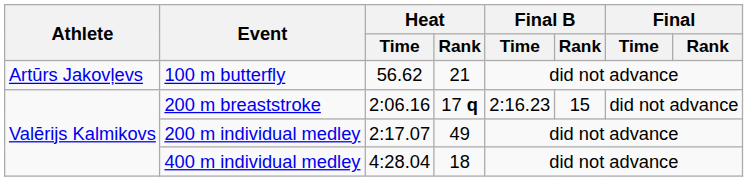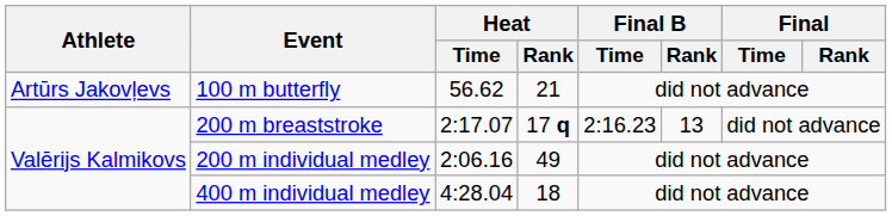 <table class=wikitable style="font-size:90%">
 <tr>
 <th rowspan="2">Athlete</th>
 <th rowspan="2">Event</th>
 <th colspan="2">Heat</th>
 <th colspan="2">Final B</th>
 <th colspan="2">Final</th>
 </tr>
 <tr style="font-size:95%">
 <th>Time</th>
 <th>Rank</th>
 <th>Time</th>
 <th>Rank</th>
 <th>Time</th>
 <th>Rank</th>
 </tr>
 <tr align=center>
 <td align=left><a href='#'>Artūrs Jakovļevs</a></td>
 <td align=left><a href='#'>100 m butterfly</a></td>
 <td>56.62</td>
 <td>21</td>
 <td colspan=4>did not advance</td>
 </tr>
 <tr align=center>
 <td align=left rowspan=3><a href='#'>Valērijs Kalmikovs</a></td>
 <td align=left><a href='#'>200 m breaststroke</a></td>
-<td>2:06.16</td>
+<td>2:17.07</td>
 <td>17 <strong>q</strong></td>
 <td>2:16.23</td>
-<td>15</td>
+<td>13</td>
 <td colspan=2>did not advance</td>
 </tr>
 <tr align=center>
 <td align=left><a href='#'>200 m individual medley</a></td>
-<td>2:17.07</td>
+<td>2:06.16</td>
 <td>49</td>
 <td colspan=4>did not advance</td>
 </tr>
 <tr align=center>
 <td align=left><a href='#'>400 m individual medley</a></td>
 <td>4:28.04</td>
 <td>18</td>
 <td colspan=4>did not advance</td>
 </tr>
 </table>
